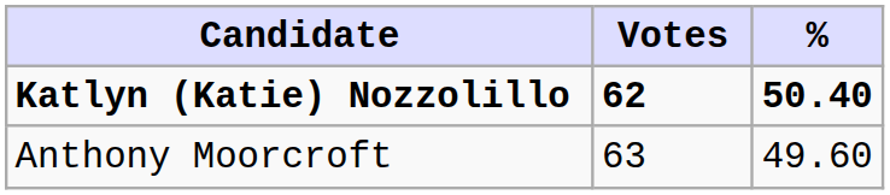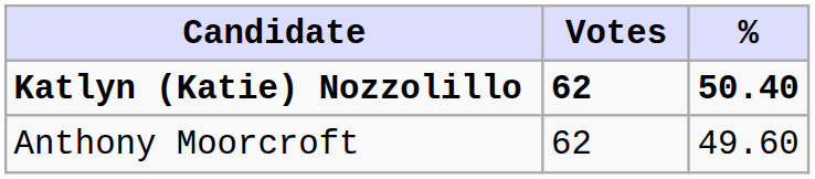 <table class="wikitable">
 <tr>
 <th style="background:#ddf; width:200px;">Candidate</th>
 <th style="background:#ddf; width:50px;">Votes</th>
 <th style="background:#ddf; width:30px;">%</th>
 </tr>
 <tr>
 <td><strong>Katlyn (Katie) Nozzolillo</strong></td>
 <td><strong>62</strong></td>
 <td><strong>50.40</strong></td>
 </tr>
 <tr>
 <td>Anthony Moorcroft</td>
-<td>63</td>
+<td>62</td>
 <td>49.60</td>
 </tr>
 </table>
